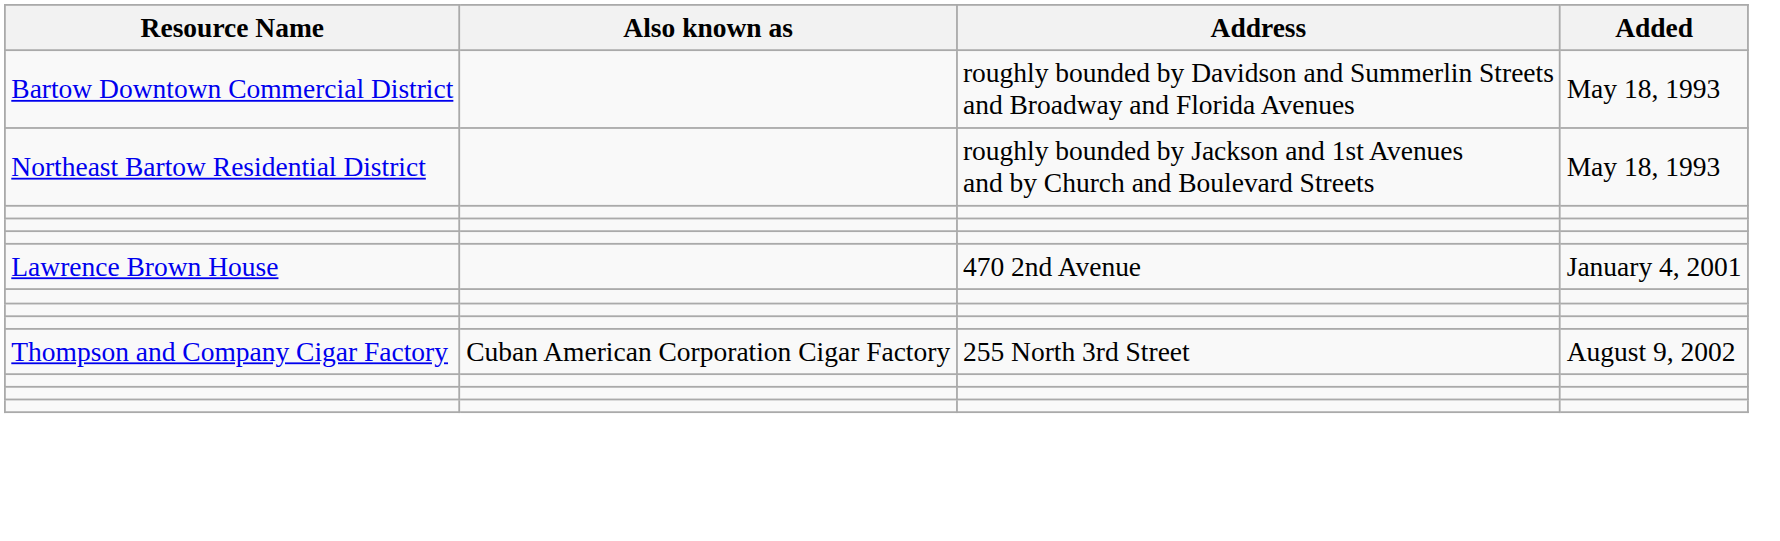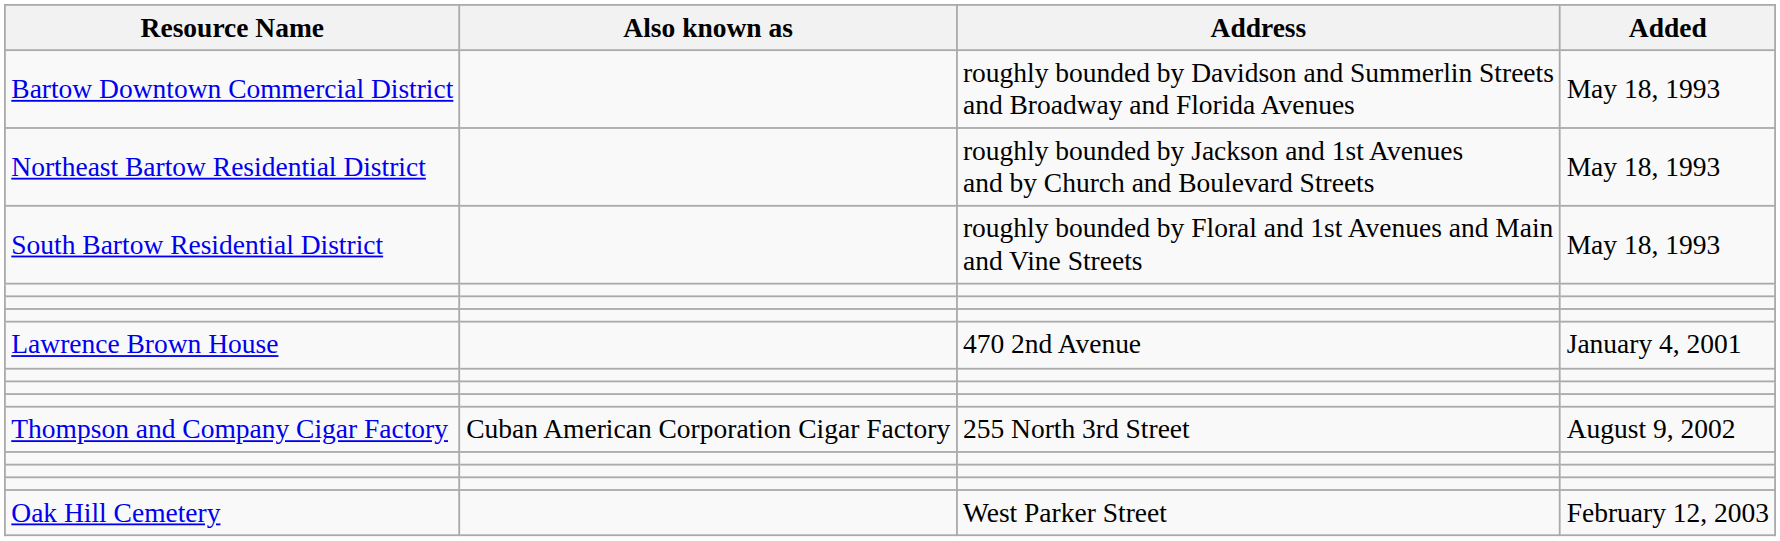 <table class="wikitable" style="font-size: 95%;">
 <tr>
 <th>Resource Name</th>
 <th>Also known as</th>
 <th>Address</th>
 <th>Added</th>
 </tr>
 <tr>
 <td><a href='#'>Bartow Downtown Commercial District</a></td>
 <td></td>
 <td>roughly bounded by Davidson and Summerlin Streets<br>and Broadway and Florida Avenues</td>
 <td>May 18, 1993</td>
 </tr>
 <tr>
 <td><a href='#'>Northeast Bartow Residential District</a></td>
 <td></td>
 <td>roughly bounded by Jackson and 1st Avenues<br>and by Church and Boulevard Streets</td>
+<td>May 18, 1993</td>
+</tr>
+<tr>
+<td><a href='#'>South Bartow Residential District</a></td>
+<td></td>
+<td>roughly bounded by Floral and 1st Avenues and Main<br>and Vine Streets</td>
 <td>May 18, 1993</td>
 </tr>
 <tr>
 <td></td>
 <td></td>
 <td></td>
 <td></td>
 </tr>
 <tr>
 <td></td>
 <td></td>
 <td></td>
 <td></td>
 </tr>
 <tr>
 <td></td>
 <td></td>
 <td></td>
 <td></td>
 </tr>
 <tr>
 <td><a href='#'>Lawrence Brown House</a></td>
 <td></td>
 <td>470 2nd Avenue</td>
 <td>January 4, 2001</td>
 </tr>
 <tr>
 <td></td>
 <td></td>
 <td></td>
 <td></td>
 </tr>
 <tr>
 <td></td>
 <td></td>
 <td></td>
 <td></td>
 </tr>
 <tr>
 <td></td>
 <td></td>
 <td></td>
 <td></td>
 </tr>
 <tr>
 <td><a href='#'>Thompson and Company Cigar Factory</a></td>
 <td>Cuban American Corporation Cigar Factory</td>
 <td>255 North 3rd Street</td>
 <td>August 9, 2002</td>
 </tr>
 <tr>
 <td></td>
 <td></td>
 <td></td>
 <td></td>
 </tr>
 <tr>
 <td></td>
 <td></td>
 <td></td>
 <td></td>
 </tr>
 <tr>
 <td></td>
 <td></td>
 <td></td>
 <td></td>
 </tr>
+<tr>
+<td><a href='#'>Oak Hill Cemetery</a></td>
+<td></td>
+<td>West Parker Street</td>
+<td>February 12, 2003</td>
+</tr>
 </table>
